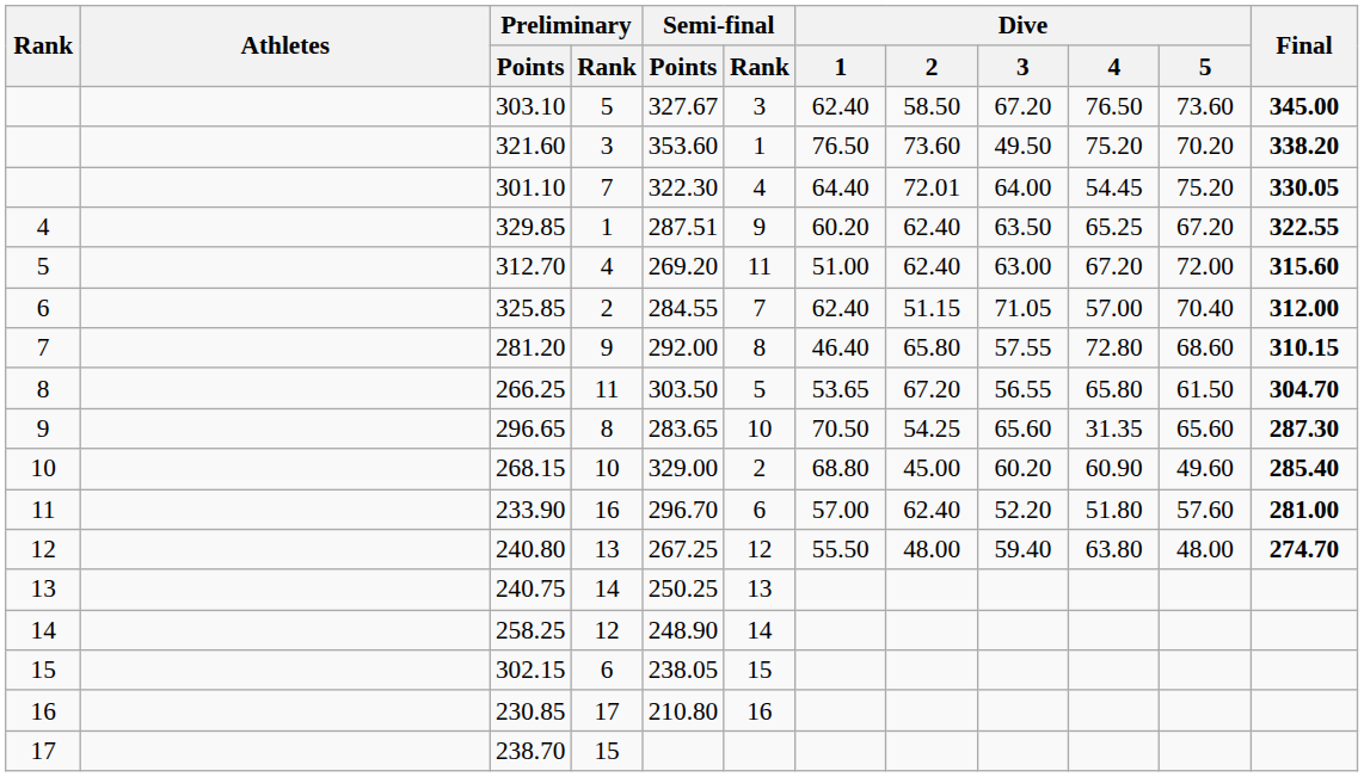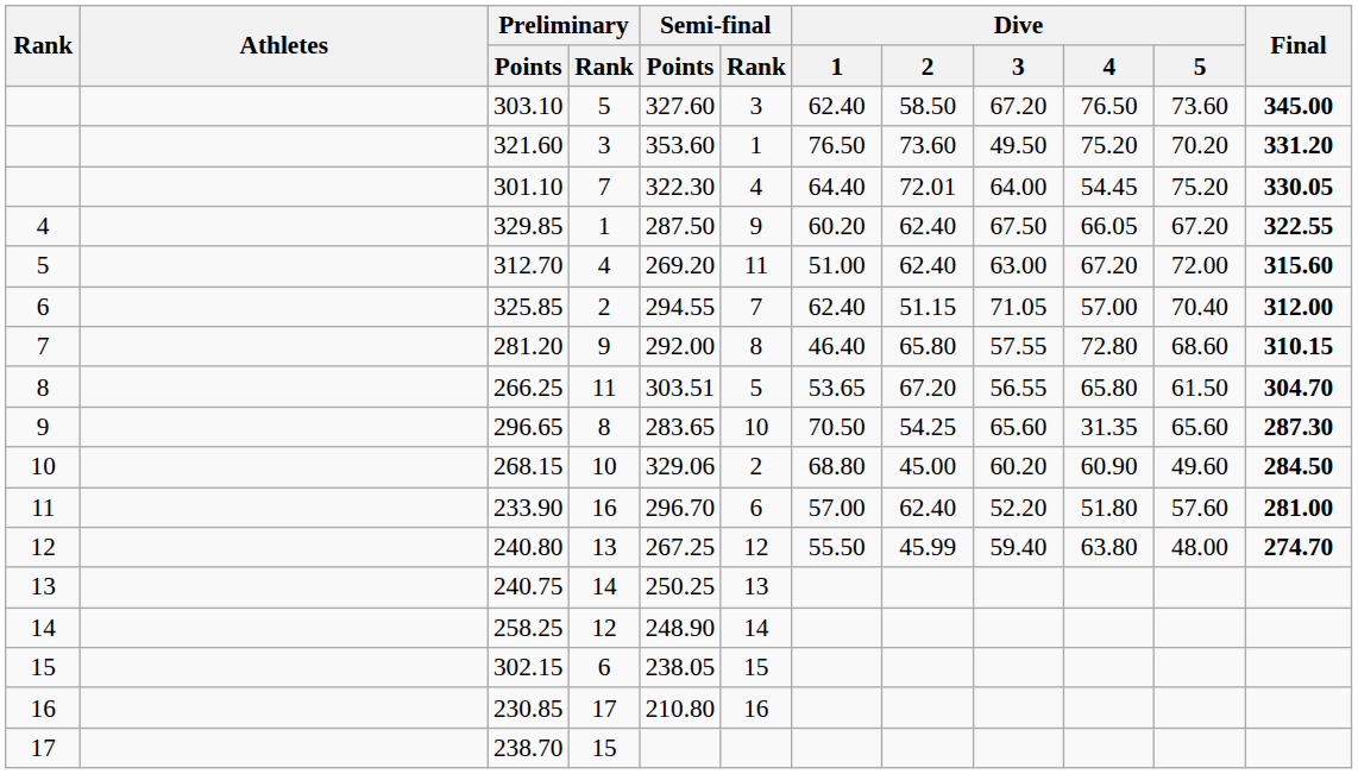 <table class="wikitable" style="text-align:center">
 <tr>
 <th rowspan="2" width=40>Rank</th>
 <th rowspan="2" width=250>Athletes</th>
 <th colspan="2">Preliminary</th>
 <th colspan="2">Semi-final</th>
 <th colspan="5">Dive</th>
 <th rowspan="2" width=60>Final</th>
 </tr>
 <tr>
 <th>Points</th>
 <th>Rank</th>
 <th>Points</th>
 <th>Rank</th>
 <th width=50>1</th>
 <th width=50>2</th>
 <th width=50>3</th>
 <th width=50>4</th>
 <th width=50>5</th>
 </tr>
 <tr>
 <td></td>
 <td align=left></td>
 <td>303.10</td>
 <td>5</td>
-<td>327.67</td>
+<td>327.60</td>
 <td>3</td>
 <td>62.40</td>
 <td>58.50</td>
 <td>67.20</td>
 <td>76.50</td>
 <td>73.60</td>
 <td><strong>345.00</strong></td>
 </tr>
 <tr>
 <td></td>
 <td align=left></td>
 <td>321.60</td>
 <td>3</td>
 <td>353.60</td>
 <td>1</td>
 <td>76.50</td>
 <td>73.60</td>
 <td>49.50</td>
 <td>75.20</td>
 <td>70.20</td>
-<td><strong>338.20</strong></td>
+<td><strong>331.20</strong></td>
 </tr>
 <tr>
 <td></td>
 <td align=left></td>
 <td>301.10</td>
 <td>7</td>
 <td>322.30</td>
 <td>4</td>
 <td>64.40</td>
 <td>72.01</td>
 <td>64.00</td>
 <td>54.45</td>
 <td>75.20</td>
 <td><strong>330.05</strong></td>
 </tr>
 <tr>
 <td>4</td>
 <td align=left></td>
 <td>329.85</td>
 <td>1</td>
-<td>287.51</td>
+<td>287.50</td>
 <td>9</td>
 <td>60.20</td>
 <td>62.40</td>
-<td>63.50</td>
-<td>65.25</td>
+<td>67.50</td>
+<td>66.05</td>
 <td>67.20</td>
 <td><strong>322.55</strong></td>
 </tr>
 <tr>
 <td>5</td>
 <td align=left></td>
 <td>312.70</td>
 <td>4</td>
 <td>269.20</td>
 <td>11</td>
 <td>51.00</td>
 <td>62.40</td>
 <td>63.00</td>
 <td>67.20</td>
 <td>72.00</td>
 <td><strong>315.60</strong></td>
 </tr>
 <tr>
 <td>6</td>
 <td align=left></td>
 <td>325.85</td>
 <td>2</td>
-<td>284.55</td>
+<td>294.55</td>
 <td>7</td>
 <td>62.40</td>
 <td>51.15</td>
 <td>71.05</td>
 <td>57.00</td>
 <td>70.40</td>
 <td><strong>312.00</strong></td>
 </tr>
 <tr>
 <td>7</td>
 <td align=left></td>
 <td>281.20</td>
 <td>9</td>
 <td>292.00</td>
 <td>8</td>
 <td>46.40</td>
 <td>65.80</td>
 <td>57.55</td>
 <td>72.80</td>
 <td>68.60</td>
 <td><strong>310.15</strong></td>
 </tr>
 <tr>
 <td>8</td>
 <td align=left></td>
 <td>266.25</td>
 <td>11</td>
-<td>303.50</td>
+<td>303.51</td>
 <td>5</td>
 <td>53.65</td>
 <td>67.20</td>
 <td>56.55</td>
 <td>65.80</td>
 <td>61.50</td>
 <td><strong>304.70</strong></td>
 </tr>
 <tr>
 <td>9</td>
 <td align=left></td>
 <td>296.65</td>
 <td>8</td>
 <td>283.65</td>
 <td>10</td>
 <td>70.50</td>
 <td>54.25</td>
 <td>65.60</td>
 <td>31.35</td>
 <td>65.60</td>
 <td><strong>287.30</strong></td>
 </tr>
 <tr>
 <td>10</td>
 <td align=left></td>
 <td>268.15</td>
 <td>10</td>
-<td>329.00</td>
+<td>329.06</td>
 <td>2</td>
 <td>68.80</td>
 <td>45.00</td>
 <td>60.20</td>
 <td>60.90</td>
 <td>49.60</td>
-<td><strong>285.40</strong></td>
+<td><strong>284.50</strong></td>
 </tr>
 <tr>
 <td>11</td>
 <td align=left></td>
 <td>233.90</td>
 <td>16</td>
 <td>296.70</td>
 <td>6</td>
 <td>57.00</td>
 <td>62.40</td>
 <td>52.20</td>
 <td>51.80</td>
 <td>57.60</td>
 <td><strong>281.00</strong></td>
 </tr>
 <tr>
 <td>12</td>
 <td align=left></td>
 <td>240.80</td>
 <td>13</td>
 <td>267.25</td>
 <td>12</td>
 <td>55.50</td>
-<td>48.00</td>
+<td>45.99</td>
 <td>59.40</td>
 <td>63.80</td>
 <td>48.00</td>
 <td><strong>274.70</strong></td>
 </tr>
 <tr>
 <td>13</td>
 <td align=left></td>
 <td>240.75</td>
 <td>14</td>
 <td>250.25</td>
 <td>13</td>
 <td></td>
 <td></td>
 <td></td>
 <td></td>
 <td></td>
 <td></td>
 </tr>
 <tr>
 <td>14</td>
 <td align=left></td>
 <td>258.25</td>
 <td>12</td>
 <td>248.90</td>
 <td>14</td>
 <td></td>
 <td></td>
 <td></td>
 <td></td>
 <td></td>
 <td></td>
 </tr>
 <tr>
 <td>15</td>
 <td align=left></td>
 <td>302.15</td>
 <td>6</td>
 <td>238.05</td>
 <td>15</td>
 <td></td>
 <td></td>
 <td></td>
 <td></td>
 <td></td>
 <td></td>
 </tr>
 <tr>
 <td>16</td>
 <td align=left></td>
 <td>230.85</td>
 <td>17</td>
 <td>210.80</td>
 <td>16</td>
 <td></td>
 <td></td>
 <td></td>
 <td></td>
 <td></td>
 <td></td>
 </tr>
 <tr>
 <td>17</td>
 <td align=left></td>
 <td>238.70</td>
 <td>15</td>
 <td></td>
 <td></td>
 <td></td>
 <td></td>
 <td></td>
 <td></td>
 <td></td>
 <td></td>
 </tr>
 </table>
